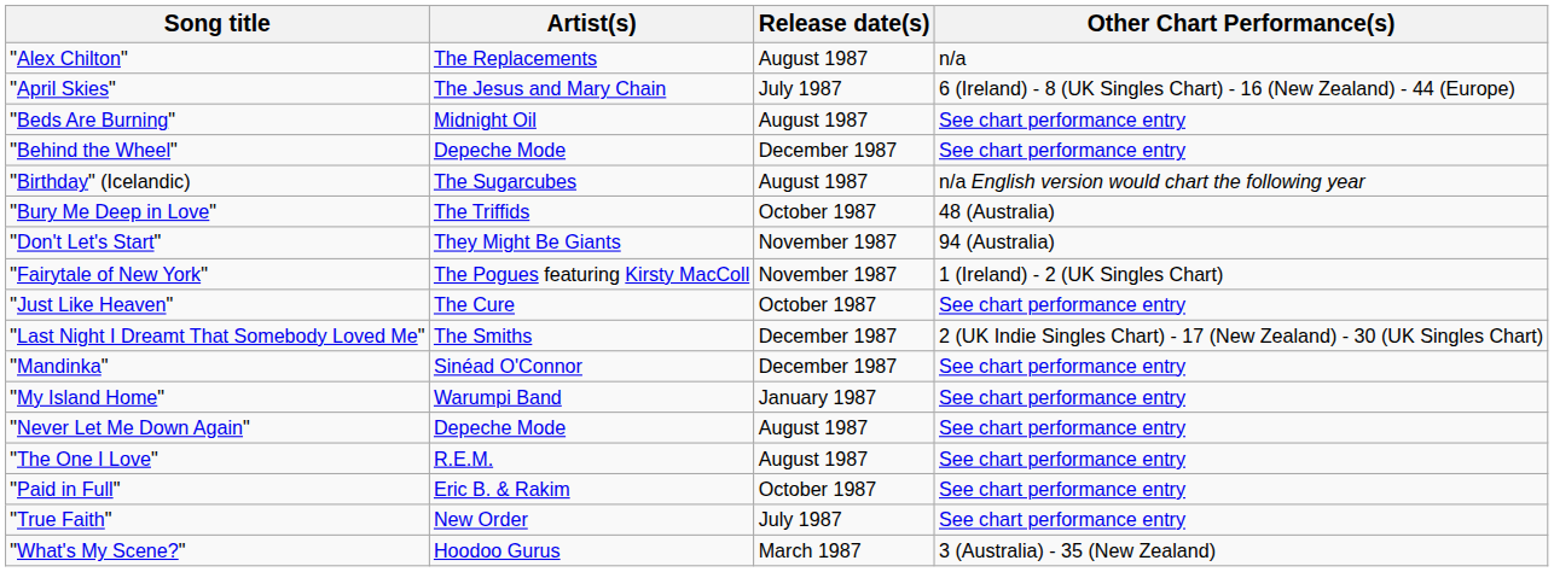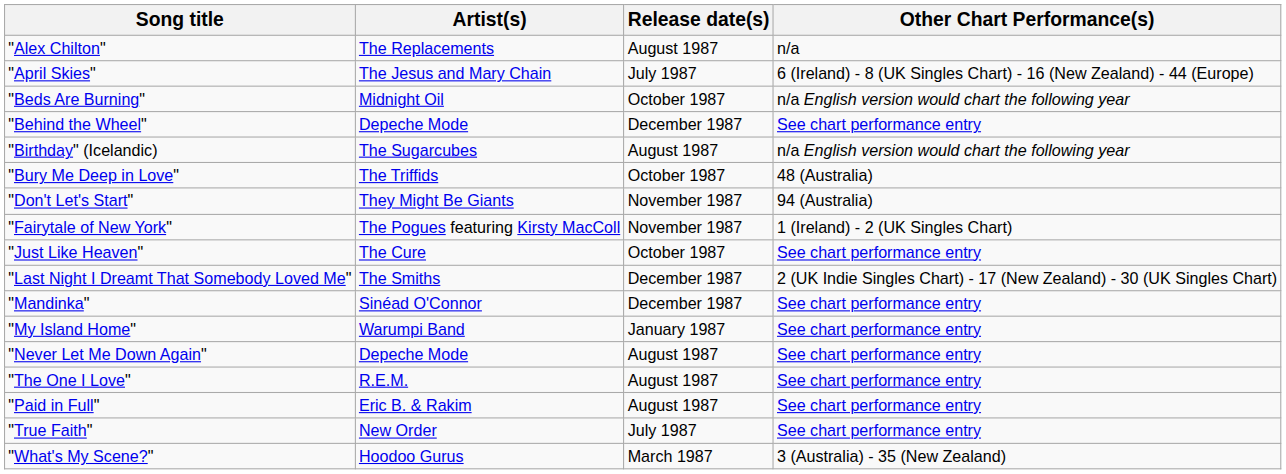 <table class="wikitable sortable" style="font-size:95%;">
 <tr>
 <th><big>Song title</big></th>
 <th><big>Artist(s)</big></th>
 <th><big>Release date(s)</big></th>
 <th><big>Other Chart Performance(s)</big></th>
 </tr>
 <tr>
 <td>"<a href='#'>Alex Chilton</a>"</td>
 <td><a href='#'>The Replacements</a></td>
 <td>August 1987</td>
 <td>n/a</td>
 </tr>
 <tr>
 <td>"<a href='#'>April Skies</a>"</td>
 <td><a href='#'>The Jesus and Mary Chain</a></td>
 <td>July 1987</td>
 <td>6 (Ireland) - 8 (UK Singles Chart) - 16 (New Zealand) - 44 (Europe)</td>
 </tr>
 <tr>
 <td>"<a href='#'>Beds Are Burning</a>"</td>
 <td><a href='#'>Midnight Oil</a></td>
-<td>August 1987</td>
-<td><a href='#'>See chart performance entry</a></td>
+<td>October 1987</td>
+<td>n/a <em>English version would chart the following year</em></td>
 </tr>
 <tr>
 <td>"<a href='#'>Behind the Wheel</a>"</td>
 <td><a href='#'>Depeche Mode</a></td>
 <td>December 1987</td>
 <td><a href='#'>See chart performance entry</a></td>
 </tr>
 <tr>
 <td>"<a href='#'>Birthday</a>" (Icelandic)</td>
 <td><a href='#'>The Sugarcubes</a></td>
 <td>August 1987</td>
 <td>n/a <em>English version would chart the following year</em></td>
 </tr>
 <tr>
 <td>"<a href='#'>Bury Me Deep in Love</a>"</td>
 <td><a href='#'>The Triffids</a></td>
 <td>October 1987</td>
 <td>48 (Australia)</td>
 </tr>
 <tr>
 <td>"<a href='#'>Don't Let's Start</a>"</td>
 <td><a href='#'>They Might Be Giants</a></td>
 <td>November 1987</td>
 <td>94 (Australia)</td>
 </tr>
 <tr>
 <td>"<a href='#'>Fairytale of New York</a>"</td>
 <td><a href='#'>The Pogues</a> featuring <a href='#'>Kirsty MacColl</a></td>
 <td>November 1987</td>
 <td>1 (Ireland) - 2 (UK Singles Chart)</td>
 </tr>
 <tr>
 <td>"<a href='#'>Just Like Heaven</a>"</td>
 <td><a href='#'>The Cure</a></td>
 <td>October 1987</td>
 <td><a href='#'>See chart performance entry</a></td>
 </tr>
 <tr>
 <td>"<a href='#'>Last Night I Dreamt That Somebody Loved Me</a>"</td>
 <td><a href='#'>The Smiths</a></td>
 <td>December 1987</td>
 <td>2 (UK Indie Singles Chart) - 17 (New Zealand) - 30 (UK Singles Chart)</td>
 </tr>
 <tr>
 <td>"<a href='#'>Mandinka</a>"</td>
 <td><a href='#'>Sinéad O'Connor</a></td>
 <td>December 1987</td>
 <td><a href='#'>See chart performance entry</a></td>
 </tr>
 <tr>
 <td>"<a href='#'>My Island Home</a>"</td>
 <td><a href='#'>Warumpi Band</a></td>
 <td>January 1987</td>
 <td><a href='#'>See chart performance entry</a></td>
 </tr>
 <tr>
 <td>"<a href='#'>Never Let Me Down Again</a>"</td>
 <td><a href='#'>Depeche Mode</a></td>
 <td>August 1987</td>
 <td><a href='#'>See chart performance entry</a></td>
 </tr>
 <tr>
 <td>"<a href='#'>The One I Love</a>"</td>
 <td><a href='#'>R.E.M.</a></td>
 <td>August 1987</td>
 <td><a href='#'>See chart performance entry</a></td>
 </tr>
 <tr>
 <td>"<a href='#'>Paid in Full</a>"</td>
 <td><a href='#'>Eric B. & Rakim</a></td>
-<td>October 1987</td>
+<td>August 1987</td>
 <td><a href='#'>See chart performance entry</a></td>
 </tr>
 <tr>
 <td>"<a href='#'>True Faith</a>"</td>
 <td><a href='#'>New Order</a></td>
 <td>July 1987</td>
 <td><a href='#'>See chart performance entry</a></td>
 </tr>
 <tr>
 <td>"<a href='#'>What's My Scene?</a>"</td>
 <td><a href='#'>Hoodoo Gurus</a></td>
 <td>March 1987</td>
 <td>3 (Australia) - 35 (New Zealand)</td>
 </tr>
 </table>
